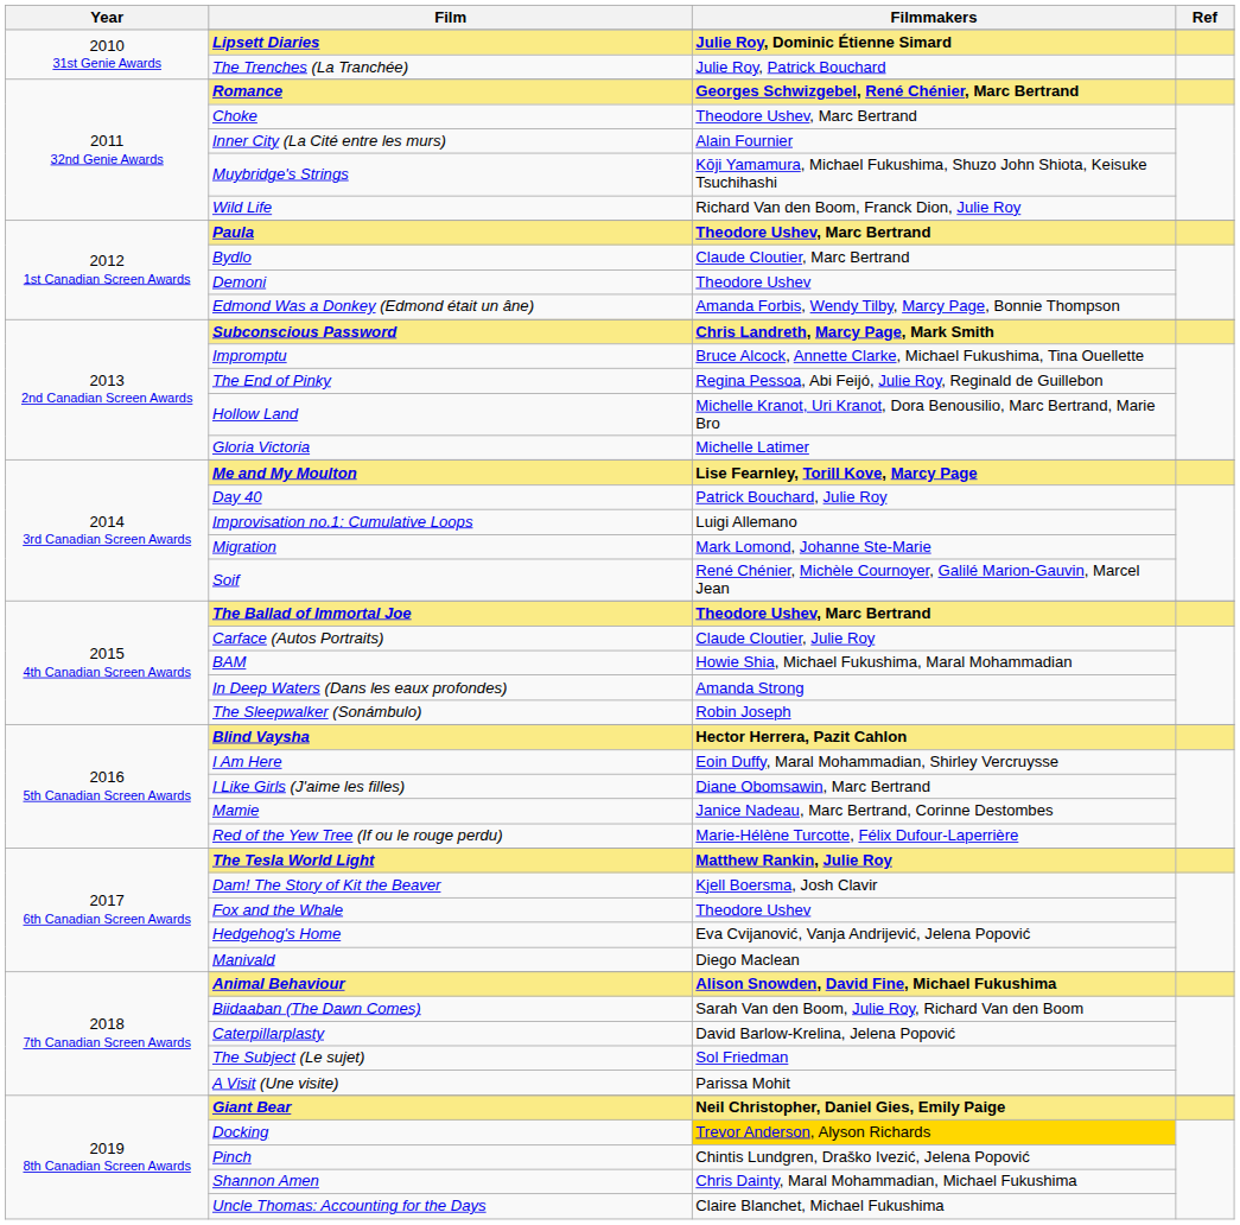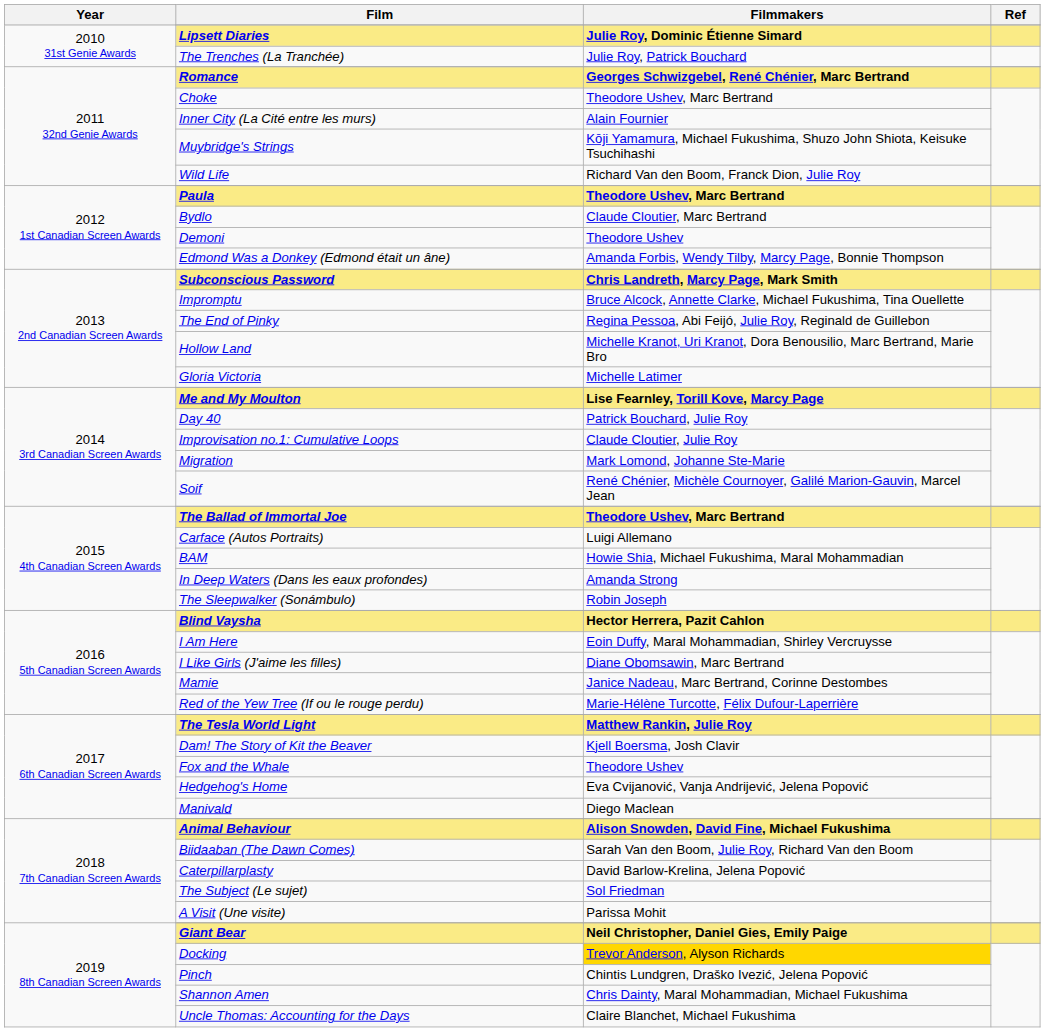 <table class="wikitable" style="width:100%;">
 <tr style="background:#bebebe;">
 <th style="width:8%;">Year</th>
 <th style="width:19%;">Film</th>
 <th style="width:19%;">Filmmakers</th>
 <th style="width:2%;">Ref</th>
 </tr>
 <tr>
 <td rowspan="3" align="center">2010 <br> <small><a href='#'>31st Genie Awards</a></small></td>
 </tr>
 <tr style="background:#FAEB86;">
 <td><strong><em><a href='#'>Lipsett Diaries</a></em></strong></td>
 <td><strong><a href='#'>Julie Roy</a>, Dominic Étienne Simard</strong></td>
 <td></td>
 </tr>
 <tr>
 <td><em><a href='#'>The Trenches</a> (La Tranchée)</em></td>
 <td><a href='#'>Julie Roy</a>, <a href='#'>Patrick Bouchard</a></td>
 <td></td>
 </tr>
 <tr>
 <td rowspan="6" align="center">2011 <br> <small><a href='#'>32nd Genie Awards</a></small></td>
 </tr>
 <tr style="background:#FAEB86;">
 <td><strong><em><a href='#'>Romance</a></em></strong></td>
 <td><strong><a href='#'>Georges Schwizgebel</a>, <a href='#'>René Chénier</a>, Marc Bertrand</strong></td>
 <td></td>
 </tr>
 <tr>
 <td><em><a href='#'>Choke</a></em></td>
 <td><a href='#'>Theodore Ushev</a>, Marc Bertrand</td>
 <td rowspan=4></td>
 </tr>
 <tr>
 <td><em><a href='#'>Inner City</a> (La Cité entre les murs)</em></td>
 <td><a href='#'>Alain Fournier</a></td>
 </tr>
 <tr>
 <td><em><a href='#'>Muybridge's Strings</a></em></td>
 <td><a href='#'>Kōji Yamamura</a>, Michael Fukushima, Shuzo John Shiota, Keisuke Tsuchihashi</td>
 </tr>
 <tr>
 <td><em><a href='#'>Wild Life</a></em></td>
 <td>Richard Van den Boom, Franck Dion, <a href='#'>Julie Roy</a></td>
 </tr>
 <tr>
 <td rowspan="5" align="center">2012 <br> <small><a href='#'>1st Canadian Screen Awards</a></small></td>
 </tr>
 <tr style="background:#FAEB86;">
 <td><strong><em><a href='#'>Paula</a></em></strong></td>
 <td><strong><a href='#'>Theodore Ushev</a>, Marc Bertrand</strong></td>
 <td></td>
 </tr>
 <tr>
 <td><em><a href='#'>Bydlo</a></em></td>
 <td><a href='#'>Claude Cloutier</a>, Marc Bertrand</td>
 <td rowspan=3></td>
 </tr>
 <tr>
 <td><em><a href='#'>Demoni</a></em></td>
 <td><a href='#'>Theodore Ushev</a></td>
 </tr>
 <tr>
 <td><em><a href='#'>Edmond Was a Donkey</a> (Edmond était un âne)</em></td>
 <td><a href='#'>Amanda Forbis</a>, <a href='#'>Wendy Tilby</a>, <a href='#'>Marcy Page</a>, Bonnie Thompson</td>
 </tr>
 <tr>
 <td rowspan="6" align="center">2013 <br> <small><a href='#'>2nd Canadian Screen Awards</a></small></td>
 </tr>
 <tr style="background:#FAEB86;">
 <td><strong><em><a href='#'>Subconscious Password</a></em></strong></td>
 <td><strong><a href='#'>Chris Landreth</a>, <a href='#'>Marcy Page</a>, Mark Smith</strong></td>
 <td></td>
 </tr>
 <tr>
 <td><em><a href='#'>Impromptu</a></em></td>
 <td><a href='#'>Bruce Alcock</a>, <a href='#'>Annette Clarke</a>, Michael Fukushima, Tina Ouellette</td>
 <td rowspan=4></td>
 </tr>
 <tr>
 <td><em><a href='#'>The End of Pinky</a></em></td>
 <td><a href='#'>Regina Pessoa</a>, Abi Feijó, <a href='#'>Julie Roy</a>, Reginald de Guillebon</td>
 </tr>
 <tr>
 <td><em><a href='#'>Hollow Land</a></em></td>
 <td><a href='#'>Michelle Kranot, Uri Kranot</a>, Dora Benousilio, Marc Bertrand, Marie Bro</td>
 </tr>
 <tr>
 <td><em><a href='#'>Gloria Victoria</a></em></td>
 <td><a href='#'>Michelle Latimer</a></td>
 </tr>
 <tr>
 <td rowspan="6" align="center">2014 <br> <small><a href='#'>3rd Canadian Screen Awards</a></small></td>
 </tr>
 <tr style="background:#FAEB86;">
 <td><strong><em><a href='#'>Me and My Moulton</a></em></strong></td>
 <td><strong>Lise Fearnley, <a href='#'>Torill Kove</a>, <a href='#'>Marcy Page</a></strong></td>
 <td></td>
 </tr>
 <tr>
 <td><em><a href='#'>Day 40</a></em></td>
 <td><a href='#'>Patrick Bouchard</a>, <a href='#'>Julie Roy</a></td>
 <td rowspan=4></td>
 </tr>
 <tr>
 <td><em><a href='#'>Improvisation no.1: Cumulative Loops</a></em></td>
-<td>Luigi Allemano</td>
+<td><a href='#'>Claude Cloutier</a>, <a href='#'>Julie Roy</a></td>
 </tr>
 <tr>
 <td><em><a href='#'>Migration</a></em></td>
 <td><a href='#'>Mark Lomond</a>, <a href='#'>Johanne Ste-Marie</a></td>
 </tr>
 <tr>
 <td><em><a href='#'>Soif</a></em></td>
 <td><a href='#'>René Chénier</a>, <a href='#'>Michèle Cournoyer</a>, <a href='#'>Galilé Marion-Gauvin</a>, Marcel Jean</td>
 </tr>
 <tr>
 <td rowspan="6" align="center">2015 <br> <small><a href='#'>4th Canadian Screen Awards</a></small></td>
 </tr>
 <tr style="background:#FAEB86;">
 <td><strong><em><a href='#'>The Ballad of Immortal Joe</a></em></strong></td>
 <td><strong><a href='#'>Theodore Ushev</a>, Marc Bertrand</strong></td>
 <td></td>
 </tr>
 <tr>
 <td><em><a href='#'>Carface</a> (Autos Portraits)</em></td>
-<td><a href='#'>Claude Cloutier</a>, <a href='#'>Julie Roy</a></td>
+<td>Luigi Allemano</td>
 <td rowspan=4></td>
 </tr>
 <tr>
 <td><em><a href='#'>BAM</a></em></td>
 <td><a href='#'>Howie Shia</a>, Michael Fukushima, Maral Mohammadian</td>
 </tr>
 <tr>
 <td><em><a href='#'>In Deep Waters</a> (Dans les eaux profondes)</em></td>
 <td><a href='#'>Amanda Strong</a></td>
 </tr>
 <tr>
 <td><em><a href='#'>The Sleepwalker</a> (Sonámbulo)</em></td>
 <td><a href='#'>Robin Joseph</a></td>
 </tr>
 <tr>
 <td rowspan="6" align="center">2016 <br> <small><a href='#'>5th Canadian Screen Awards</a></small></td>
 </tr>
 <tr style="background:#FAEB86;">
 <td><strong><em><a href='#'>Blind Vaysha</a></em></strong></td>
 <td><strong>Hector Herrera, Pazit Cahlon</strong></td>
 <td></td>
 </tr>
 <tr>
 <td><em><a href='#'>I Am Here</a></em></td>
 <td><a href='#'>Eoin Duffy</a>, Maral Mohammadian, Shirley Vercruysse</td>
 <td rowspan=4></td>
 </tr>
 <tr>
 <td><em><a href='#'>I Like Girls</a> (J'aime les filles)</em></td>
 <td><a href='#'>Diane Obomsawin</a>, Marc Bertrand</td>
 </tr>
 <tr>
 <td><em><a href='#'>Mamie</a></em></td>
 <td><a href='#'>Janice Nadeau</a>, Marc Bertrand, Corinne Destombes</td>
 </tr>
 <tr>
 <td><em><a href='#'>Red of the Yew Tree</a> (If ou le rouge perdu)</em></td>
 <td><a href='#'>Marie-Hélène Turcotte</a>, <a href='#'>Félix Dufour-Laperrière</a></td>
 </tr>
 <tr>
 <td rowspan="6" align="center">2017 <br> <small><a href='#'>6th Canadian Screen Awards</a></small></td>
 </tr>
 <tr style="background:#FAEB86;">
 <td><strong><em><a href='#'>The Tesla World Light</a></em></strong></td>
 <td><strong><a href='#'>Matthew Rankin</a>, <a href='#'>Julie Roy</a></strong></td>
 <td></td>
 </tr>
 <tr>
 <td><em><a href='#'>Dam! The Story of Kit the Beaver</a></em></td>
 <td><a href='#'>Kjell Boersma</a>, Josh Clavir</td>
 <td rowspan=4></td>
 </tr>
 <tr>
 <td><em><a href='#'>Fox and the Whale</a></em></td>
 <td><a href='#'>Theodore Ushev</a></td>
 </tr>
 <tr>
 <td><em><a href='#'>Hedgehog's Home</a></em></td>
 <td>Eva Cvijanović, Vanja Andrijević, Jelena Popović</td>
 </tr>
 <tr>
 <td><em><a href='#'>Manivald</a></em></td>
 <td>Diego Maclean</td>
 </tr>
 <tr>
 <td rowspan="6" align="center">2018 <br> <small><a href='#'>7th Canadian Screen Awards</a></small></td>
 </tr>
 <tr style="background:#FAEB86;">
 <td><strong><em><a href='#'>Animal Behaviour</a></em></strong></td>
 <td><strong><a href='#'>Alison Snowden</a>, <a href='#'>David Fine</a>, Michael Fukushima</strong></td>
 <td></td>
 </tr>
 <tr>
 <td><em><a href='#'>Biidaaban (The Dawn Comes)</a></em></td>
 <td>Sarah Van den Boom, <a href='#'>Julie Roy</a>, Richard Van den Boom</td>
 <td rowspan=4></td>
 </tr>
 <tr>
 <td><em><a href='#'>Caterpillarplasty</a></em></td>
 <td>David Barlow-Krelina, Jelena Popović</td>
 </tr>
 <tr>
 <td><em><a href='#'>The Subject</a> (Le sujet)</em></td>
 <td><a href='#'>Sol Friedman</a></td>
 </tr>
 <tr>
 <td><em><a href='#'>A Visit</a> (Une visite)</em></td>
 <td>Parissa Mohit</td>
 </tr>
 <tr>
 <td rowspan="6" align="center">2019 <br> <small><a href='#'>8th Canadian Screen Awards</a></small></td>
 </tr>
 <tr style="background:#FAEB86;">
 <td><strong><em><a href='#'>Giant Bear</a></em></strong></td>
 <td><strong>Neil Christopher, Daniel Gies, Emily Paige</strong></td>
 <td></td>
 </tr>
 <tr>
 <td><em><a href='#'>Docking</a></em></td>
 <td style="background: gold;"><a href='#'>Trevor Anderson</a>, Alyson Richards</td>
 <td rowspan=4></td>
 </tr>
 <tr>
 <td><em><a href='#'>Pinch</a></em></td>
 <td>Chintis Lundgren, Draško Ivezić, Jelena Popović</td>
 </tr>
 <tr>
 <td><em><a href='#'>Shannon Amen</a></em></td>
 <td><a href='#'>Chris Dainty</a>, Maral Mohammadian, Michael Fukushima</td>
 </tr>
 <tr>
 <td><em><a href='#'>Uncle Thomas: Accounting for the Days</a></em></td>
 <td>Claire Blanchet, Michael Fukushima</td>
 </tr>
 </table>
